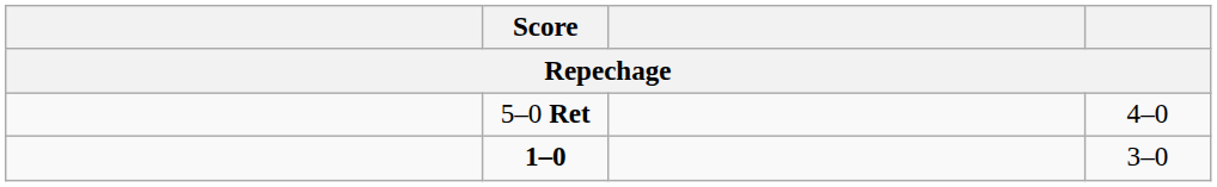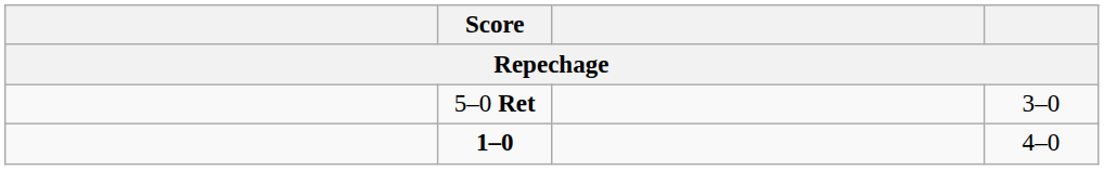 <table class="wikitable" style="text-align: left; ">
 <tr>
 <th align="right" width="270"></th>
 <th width="65">Score</th>
 <th align="left" width="270"></th>
 <th width="65"></th>
 </tr>
 <tr>
 <th colspan=4>Repechage</th>
 </tr>
 <tr>
 <td><strong></strong></td>
 <td align="center">5–0 <strong>Ret</strong></td>
 <td></td>
-<td align=center>4–0 <strong></strong></td>
+<td align=center>3–0 <strong></strong></td>
 </tr>
 <tr>
 <td><strong></strong></td>
 <td align="center"><strong>1–0</strong></td>
 <td></td>
-<td align=center>3–0 <strong></strong></td>
+<td align=center>4–0 <strong></strong></td>
 </tr>
 </table>
